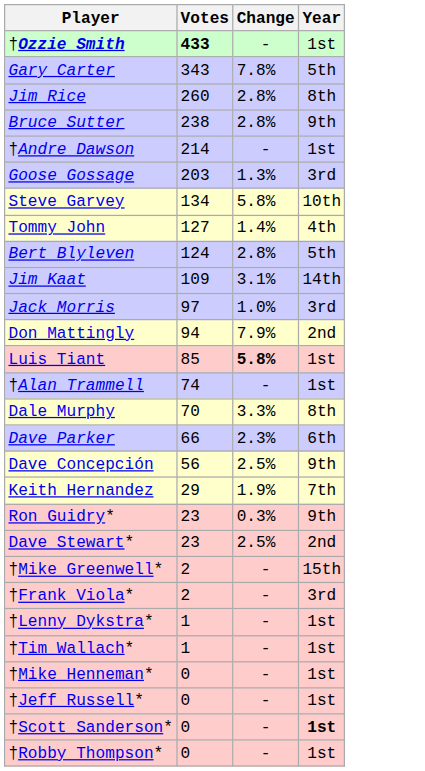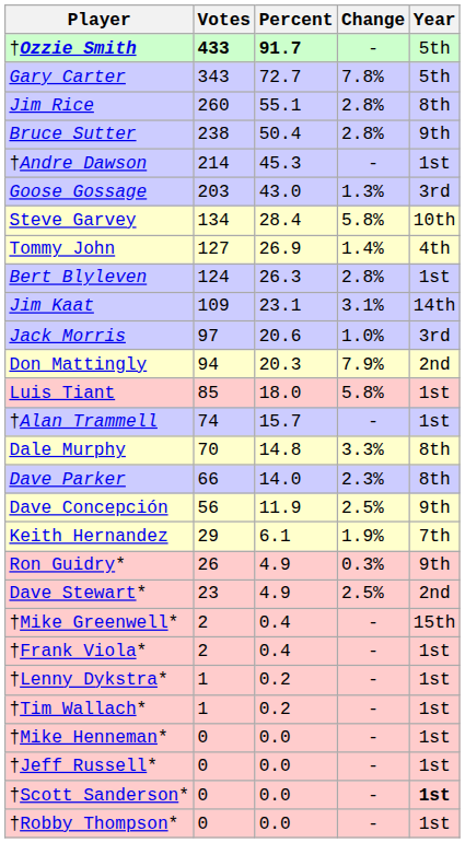 <table class="wikitable sortable">
 <tr>
 <th>Player</th>
 <th>Votes</th>
+<th>Percent</th>
 <th>Change</th>
 <th>Year</th>
 </tr>
 <tr bgcolor="#ccffcc">
 <td>†<strong><em><a href='#'>Ozzie Smith</a></em></strong></td>
 <td><strong>433</strong></td>
+<td><strong>91.7</strong></td>
 <td align=center>-</td>
-<td align="center">1st</td>
+<td align="center">5th</td>
 </tr>
 <tr bgcolor="#ccccff">
 <td><em><a href='#'>Gary Carter</a></em></td>
 <td>343</td>
+<td>72.7</td>
 <td align="left"> 7.8%</td>
 <td align="center">5th</td>
 </tr>
 <tr bgcolor="#ccccff">
 <td><em><a href='#'>Jim Rice</a></em></td>
 <td>260</td>
+<td>55.1</td>
 <td align="left"> 2.8%</td>
 <td align="center">8th</td>
 </tr>
 <tr bgcolor="#ccccff">
 <td><em><a href='#'>Bruce Sutter</a></em></td>
 <td>238</td>
+<td>50.4</td>
 <td align="left"> 2.8%</td>
 <td align="center">9th</td>
 </tr>
 <tr bgcolor="#ccccff">
 <td>†<em><a href='#'>Andre Dawson</a></em></td>
 <td>214</td>
+<td>45.3</td>
 <td align=center>-</td>
 <td align="center">1st</td>
 </tr>
 <tr bgcolor="#ccccff">
 <td><em><a href='#'>Goose Gossage</a></em></td>
 <td>203</td>
+<td>43.0</td>
 <td align="left"> 1.3%</td>
 <td align="center">3rd</td>
 </tr>
 <tr bgcolor="#ffffcc">
 <td><a href='#'>Steve Garvey</a></td>
 <td>134</td>
+<td>28.4</td>
 <td align="left"> 5.8%</td>
 <td align="center">10th</td>
 </tr>
 <tr bgcolor="#ffffcc">
 <td><a href='#'>Tommy John</a></td>
 <td>127</td>
+<td>26.9</td>
 <td align="left"> 1.4%</td>
 <td align="center">4th</td>
 </tr>
 <tr bgcolor="#ccccff">
 <td><em><a href='#'>Bert Blyleven</a></em></td>
 <td>124</td>
+<td>26.3</td>
 <td align="left"> 2.8%</td>
-<td align="center">5th</td>
+<td align="center">1st</td>
 </tr>
 <tr bgcolor="#ccccff">
 <td><em><a href='#'>Jim Kaat</a></em></td>
 <td>109</td>
+<td>23.1</td>
 <td align="left"> 3.1%</td>
 <td align="center">14th</td>
 </tr>
 <tr bgcolor="#ccccff">
 <td><em><a href='#'>Jack Morris</a></em></td>
 <td>97</td>
+<td>20.6</td>
 <td align="left"> 1.0%</td>
 <td align="center">3rd</td>
 </tr>
 <tr bgcolor="#ffffcc">
 <td><a href='#'>Don Mattingly</a></td>
 <td>94</td>
+<td>20.3</td>
 <td align="left"> 7.9%</td>
 <td align="center">2nd</td>
 </tr>
 <tr bgcolor="#ffcccc">
 <td><a href='#'>Luis Tiant</a></td>
 <td>85</td>
-<td align="left"><strong> 5.8%</strong></td>
+<td>18.0</td>
+<td align="left"> 5.8%</td>
 <td align="center">1st</td>
 </tr>
 <tr bgcolor="#ccccff">
 <td>†<em><a href='#'>Alan Trammell</a></em></td>
 <td>74</td>
+<td>15.7</td>
 <td align=center>-</td>
 <td align="center">1st</td>
 </tr>
 <tr bgcolor="#ffffcc">
 <td><a href='#'>Dale Murphy</a></td>
 <td>70</td>
+<td>14.8</td>
 <td align="left"> 3.3%</td>
 <td align="center">8th</td>
 </tr>
 <tr bgcolor="#ccccff">
 <td><em><a href='#'>Dave Parker</a></em></td>
 <td>66</td>
+<td>14.0</td>
 <td align="left"> 2.3%</td>
-<td align="center">6th</td>
+<td align="center">8th</td>
 </tr>
 <tr bgcolor="#ffffcc">
 <td><a href='#'>Dave Concepción</a></td>
 <td>56</td>
+<td>11.9</td>
 <td align="left"> 2.5%</td>
 <td align="center">9th</td>
 </tr>
 <tr bgcolor="#ffffcc">
 <td><a href='#'>Keith Hernandez</a></td>
 <td>29</td>
+<td>6.1</td>
 <td align="left"> 1.9%</td>
 <td align="center">7th</td>
 </tr>
 <tr bgcolor="#ffcccc">
 <td><a href='#'>Ron Guidry</a>*</td>
-<td>23</td>
+<td>26</td>
+<td>4.9</td>
 <td align="left"> 0.3%</td>
 <td align="center">9th</td>
 </tr>
 <tr bgcolor="#ffcccc">
 <td><a href='#'>Dave Stewart</a>*</td>
 <td>23</td>
+<td>4.9</td>
 <td align="left"> 2.5%</td>
 <td align="center">2nd</td>
 </tr>
 <tr bgcolor="#ffcccc">
 <td>†<a href='#'>Mike Greenwell</a>*</td>
 <td>2</td>
+<td>0.4</td>
 <td align=center>-</td>
 <td align="center">15th</td>
 </tr>
 <tr bgcolor="#ffcccc">
 <td>†<a href='#'>Frank Viola</a>*</td>
 <td>2</td>
+<td>0.4</td>
 <td align=center>-</td>
-<td align="center">3rd</td>
+<td align="center">1st</td>
 </tr>
 <tr bgcolor="#ffcccc">
 <td>†<a href='#'>Lenny Dykstra</a>*</td>
 <td>1</td>
+<td>0.2</td>
 <td align=center>-</td>
 <td align="center">1st</td>
 </tr>
 <tr bgcolor="#ffcccc">
 <td>†<a href='#'>Tim Wallach</a>*</td>
 <td>1</td>
+<td>0.2</td>
 <td align=center>-</td>
 <td align="center">1st</td>
 </tr>
 <tr bgcolor="#ffcccc">
 <td>†<a href='#'>Mike Henneman</a>*</td>
 <td>0</td>
+<td>0.0</td>
 <td align=center>-</td>
 <td align="center">1st</td>
 </tr>
 <tr bgcolor="#ffcccc">
 <td>†<a href='#'>Jeff Russell</a>*</td>
 <td>0</td>
+<td>0.0</td>
 <td align=center>-</td>
 <td align="center">1st</td>
 </tr>
 <tr bgcolor="#ffcccc">
 <td>†<a href='#'>Scott Sanderson</a>*</td>
 <td>0</td>
+<td>0.0</td>
 <td align=center>-</td>
 <td align="center"><strong>1st</strong></td>
 </tr>
 <tr bgcolor="#ffcccc">
 <td>†<a href='#'>Robby Thompson</a>*</td>
 <td>0</td>
+<td>0.0</td>
 <td align=center>-</td>
 <td align="center">1st</td>
 </tr>
 </table>
